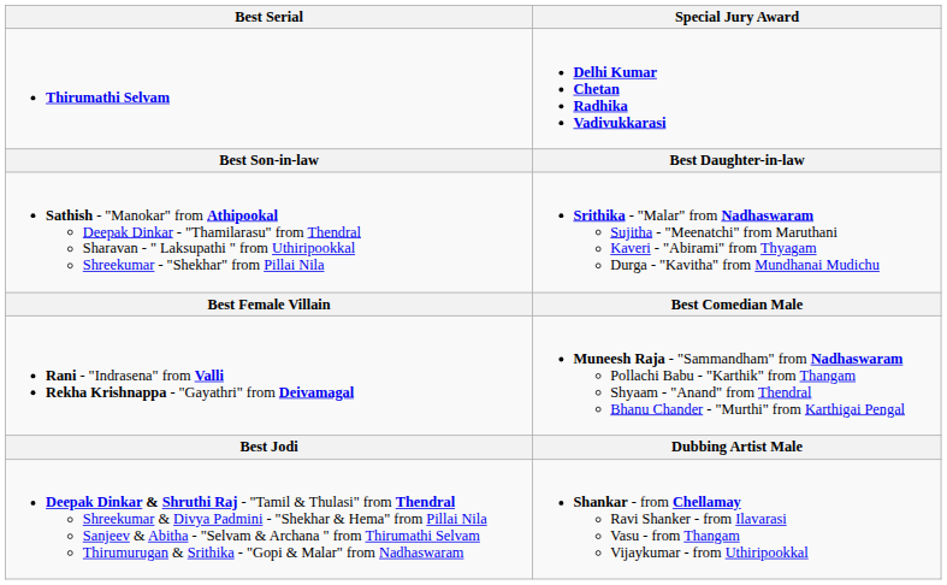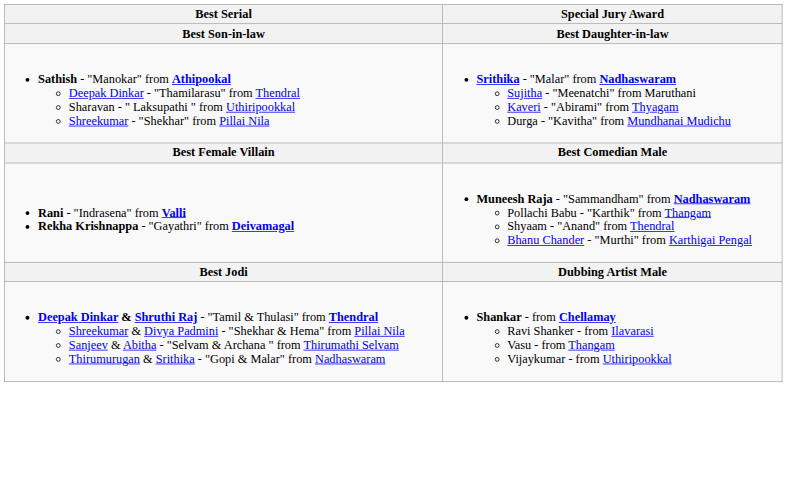 <table class="wikitable" width="80%">
 <tr>
 <th align="center">Best Serial</th>
 <th align="center">Special Jury Award</th>
-</tr>
-<tr>
-<td><br><ul><li><strong><a href='#'>Thirumathi Selvam</a></strong></li></ul></td>
-<td><br><ul><li><strong><a href='#'>Delhi Kumar</a></strong></li><li><strong><a href='#'>Chetan</a></strong></li><li><strong><a href='#'>Radhika</a></strong></li><li><strong><a href='#'>Vadivukkarasi</a></strong></li></ul></td>
 </tr>
 <tr>
 <th align="center">Best Son-in-law</th>
 <th align="center">Best Daughter-in-law</th>
 </tr>
 <tr>
 <td><br><ul><li><strong>Sathish</strong> - "Manokar" from <strong><a href='#'>Athipookal</a></strong><ul><li><a href='#'>Deepak Dinkar</a> - "Thamilarasu" from <a href='#'>Thendral</a></li><li>Sharavan - " Laksupathi " from <a href='#'>Uthiripookkal</a></li><li><a href='#'>Shreekumar</a> - "Shekhar" from <a href='#'>Pillai Nila</a></li></ul></li></ul></td>
 <td><br><ul><li><strong><a href='#'>Srithika</a></strong> - "Malar" from <strong><a href='#'>Nadhaswaram</a></strong><ul><li><a href='#'>Sujitha</a> - "Meenatchi" from Maruthani</li><li><a href='#'>Kaveri</a> - "Abirami" from <a href='#'>Thyagam</a></li><li>Durga - "Kavitha" from <a href='#'>Mundhanai Mudichu</a></li></ul></li></ul></td>
 </tr>
 <tr>
 <th align="center">Best Female Villain</th>
 <th align="center">Best Comedian Male</th>
 </tr>
 <tr>
 <td><br><ul><li><strong>Rani</strong> - "Indrasena" from <strong><a href='#'>Valli</a></strong></li><li><strong>Rekha Krishnappa</strong> - "Gayathri" from <strong><a href='#'>Deivamagal</a></strong></li></ul></td>
 <td><br><ul><li><strong>Muneesh Raja</strong> - "Sammandham" from <strong><a href='#'>Nadhaswaram</a></strong><ul><li>Pollachi Babu - "Karthik" from <a href='#'>Thangam</a></li><li>Shyaam - "Anand" from <a href='#'>Thendral</a></li><li><a href='#'>Bhanu Chander</a> - "Murthi" from <a href='#'>Karthigai Pengal</a></li></ul></li></ul></td>
 </tr>
 <tr>
 <th align="center">Best Jodi</th>
 <th align="center">Dubbing Artist Male</th>
 </tr>
 <tr>
 <td><br><ul><li><strong><a href='#'>Deepak Dinkar</a> & <a href='#'>Shruthi Raj</a></strong> - "Tamil & Thulasi" from <strong><a href='#'>Thendral</a></strong><ul><li><a href='#'>Shreekumar</a> & <a href='#'>Divya Padmini</a> - "Shekhar & Hema" from <a href='#'>Pillai Nila</a></li><li><a href='#'>Sanjeev</a> & <a href='#'>Abitha</a> - "Selvam & Archana " from <a href='#'>Thirumathi Selvam</a></li><li><a href='#'>Thirumurugan</a> & <a href='#'>Srithika</a> - "Gopi & Malar" from <a href='#'>Nadhaswaram</a></li></ul></li></ul></td>
 <td><br><ul><li><strong>Shankar</strong> - from <strong><a href='#'>Chellamay</a></strong><ul><li>Ravi Shanker - from <a href='#'>Ilavarasi</a></li><li>Vasu - from <a href='#'>Thangam</a></li><li>Vijaykumar - from <a href='#'>Uthiripookkal</a></li></ul></li></ul></td>
 </tr>
 </table>
